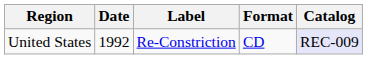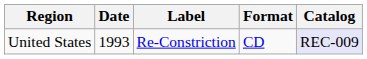 <table class="wikitable">
 <tr>
 <th>Region</th>
 <th>Date</th>
 <th>Label</th>
 <th>Format</th>
 <th>Catalog</th>
 </tr>
 <tr>
 <td>United States</td>
-<td>1992</td>
+<td>1993</td>
 <td><a href='#'>Re-Constriction</a></td>
 <td><a href='#'>CD</a></td>
 <td style="background: lavender;">REC-009</td>
 </tr>
 </table>
